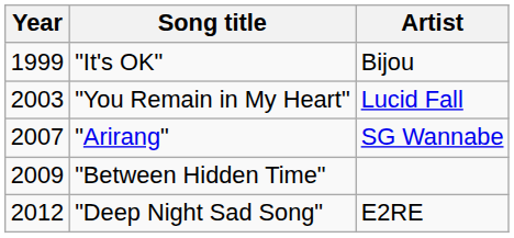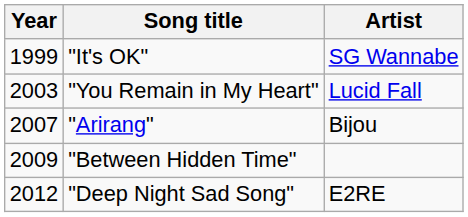 <table class="wikitable sortable">
 <tr>
 <th scope="col">Year</th>
 <th scope="col">Song title</th>
 <th scope="col">Artist</th>
 </tr>
 <tr>
 <td>1999</td>
 <td>"It's OK"</td>
-<td>Bijou</td>
+<td><a href='#'>SG Wannabe</a></td>
 </tr>
 <tr>
 <td>2003</td>
 <td>"You Remain in My Heart"</td>
 <td><a href='#'>Lucid Fall</a></td>
 </tr>
 <tr>
 <td>2007</td>
 <td>"<a href='#'>Arirang</a>"</td>
-<td><a href='#'>SG Wannabe</a></td>
+<td>Bijou</td>
 </tr>
 <tr>
 <td>2009</td>
 <td>"Between Hidden Time"</td>
 <td></td>
 </tr>
 <tr>
 <td>2012</td>
 <td>"Deep Night Sad Song"</td>
 <td>E2RE</td>
 </tr>
 </table>
